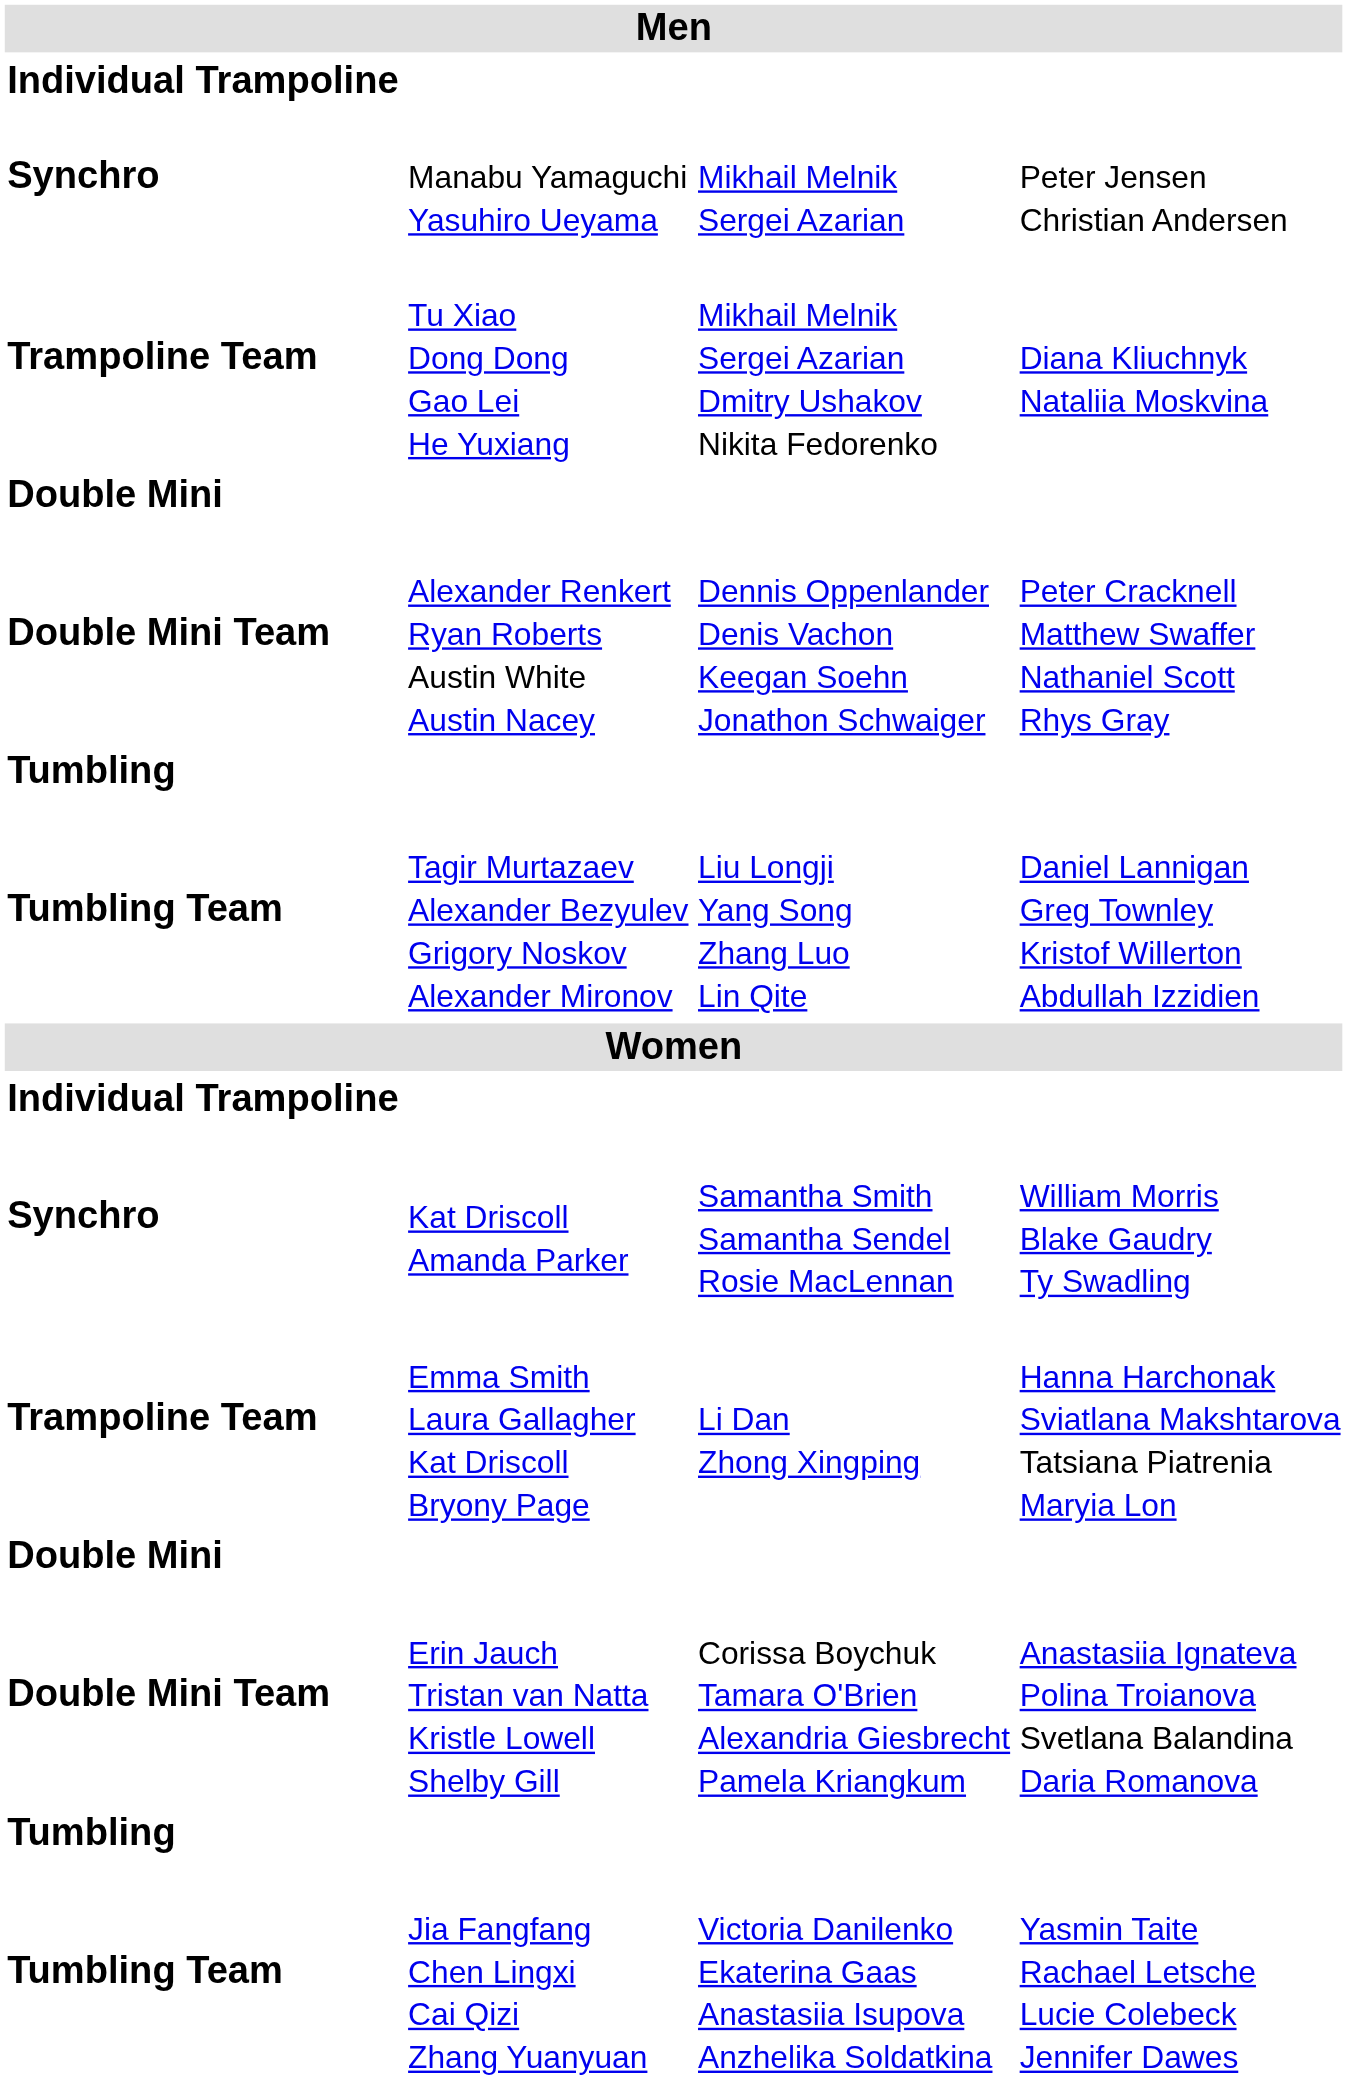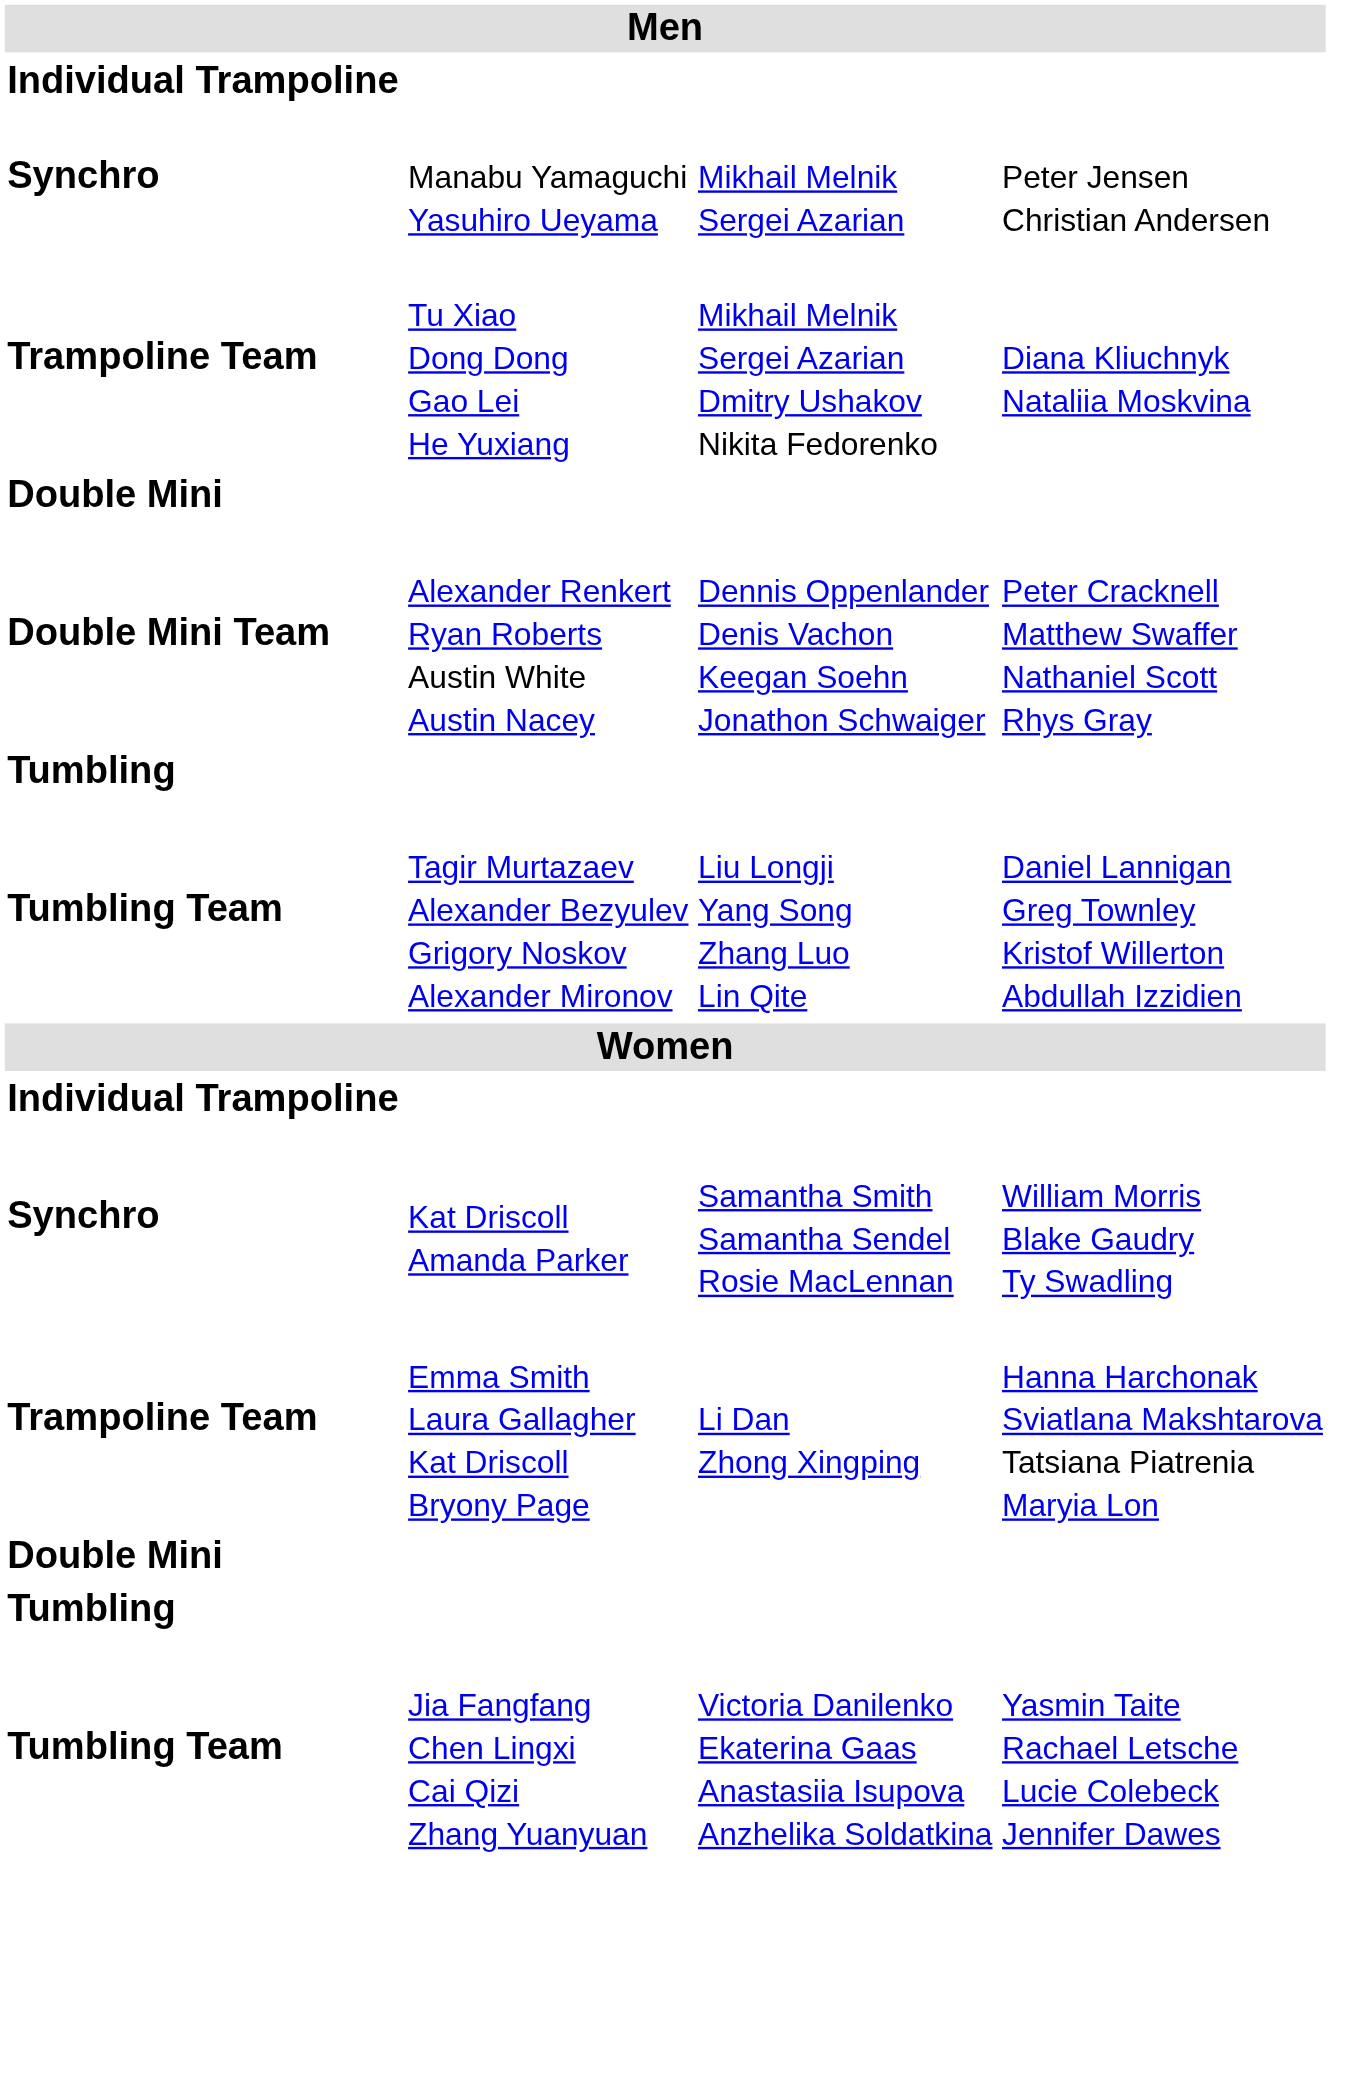 <table>
 <tr bgcolor="DFDFDF">
 <td colspan="4" align="center"><strong>Men</strong></td>
 </tr>
 <tr>
 <th scope=row style="text-align:left">Individual Trampoline</th>
 <td></td>
 <td></td>
 <td></td>
 </tr>
 <tr>
 <th scope=row style="text-align:left">Synchro</th>
 <td><br><small>Manabu Yamaguchi<br><a href='#'>Yasuhiro Ueyama</a></small></td>
 <td><br><small><a href='#'>Mikhail Melnik</a><br><a href='#'>Sergei Azarian</a></small></td>
 <td><br><small>Peter Jensen<br>Christian Andersen</small></td>
 </tr>
 <tr>
 <th scope=row style="text-align:left">Trampoline Team</th>
 <td><br><small><a href='#'>Tu Xiao</a><br><a href='#'>Dong Dong</a><br><a href='#'>Gao Lei</a><br><a href='#'>He Yuxiang</a></small></td>
 <td><br><small><a href='#'>Mikhail Melnik</a><br><a href='#'>Sergei Azarian</a><br><a href='#'>Dmitry Ushakov</a><br>Nikita Fedorenko</small></td>
 <td><br><small><a href='#'>Diana Kliuchnyk</a><br><a href='#'>Nataliia Moskvina</a></small></td>
 </tr>
 <tr>
 <th scope=row style="text-align:left">Double Mini</th>
 <td></td>
 <td></td>
 <td></td>
 </tr>
 <tr>
 <th scope=row style="text-align:left">Double Mini Team</th>
 <td><br><small><a href='#'>Alexander Renkert</a><br><a href='#'>Ryan Roberts</a><br>Austin White<br><a href='#'>Austin Nacey</a></small></td>
 <td><br><small><a href='#'>Dennis Oppenlander</a><br><a href='#'>Denis Vachon</a><br><a href='#'>Keegan Soehn</a><br><a href='#'>Jonathon Schwaiger</a></small></td>
 <td><br><small><a href='#'>Peter Cracknell</a><br><a href='#'>Matthew Swaffer</a><br><a href='#'>Nathaniel Scott</a><br><a href='#'>Rhys Gray</a></small></td>
 </tr>
 <tr>
 <th scope=row style="text-align:left">Tumbling</th>
 <td></td>
 <td></td>
 <td></td>
 </tr>
 <tr>
 <th scope=row style="text-align:left">Tumbling Team</th>
 <td><br><small><a href='#'>Tagir Murtazaev</a><br><a href='#'>Alexander Bezyulev</a><br><a href='#'>Grigory Noskov</a><br><a href='#'>Alexander Mironov</a></small></td>
 <td><br><small><a href='#'>Liu Longji</a><br><a href='#'>Yang Song</a><br><a href='#'>Zhang Luo</a><br><a href='#'>Lin Qite</a></small></td>
 <td><br><small><a href='#'>Daniel Lannigan</a><br><a href='#'>Greg Townley</a><br><a href='#'>Kristof Willerton</a><br><a href='#'>Abdullah Izzidien</a></small></td>
 </tr>
 <tr bgcolor="DFDFDF">
 <td colspan="4" align="center"><strong>Women</strong></td>
 </tr>
 <tr>
 <th scope=row style="text-align:left">Individual Trampoline</th>
 <td></td>
 <td></td>
 <td></td>
 </tr>
 <tr>
 <th scope=row style="text-align:left">Synchro</th>
 <td><br><small><a href='#'>Kat Driscoll</a><br><a href='#'>Amanda Parker</a></small></td>
 <td><br><small><a href='#'>Samantha Smith</a><br><a href='#'>Samantha Sendel</a><br><a href='#'>Rosie MacLennan</a></small></td>
 <td><br><small><a href='#'>William Morris</a><br><a href='#'>Blake Gaudry</a><br><a href='#'>Ty Swadling</a></small></td>
 </tr>
 <tr>
 <th scope=row style="text-align:left">Trampoline Team</th>
 <td><br><small><a href='#'>Emma Smith</a><br><a href='#'>Laura Gallagher</a><br><a href='#'>Kat Driscoll</a><br><a href='#'>Bryony Page</a></small></td>
 <td><br><small><a href='#'>Li Dan</a><br><a href='#'>Zhong Xingping</a></small></td>
 <td><br><small><a href='#'>Hanna Harchonak</a><br><a href='#'>Sviatlana Makshtarova</a><br>Tatsiana Piatrenia<br><a href='#'>Maryia Lon</a></small></td>
 </tr>
 <tr>
 <th scope=row style="text-align:left">Double Mini</th>
 <td></td>
 <td></td>
 <td></td>
 </tr>
 <tr>
-<th scope=row style="text-align:left">Double Mini Team</th>
-<td><br><small><a href='#'>Erin Jauch</a><br><a href='#'>Tristan van Natta</a><br><a href='#'>Kristle Lowell</a><br><a href='#'>Shelby Gill</a></small></td>
-<td><br><small>Corissa Boychuk<br><a href='#'>Tamara O'Brien</a><br><a href='#'>Alexandria Giesbrecht</a><br><a href='#'>Pamela Kriangkum</a></small></td>
-<td><br><small><a href='#'>Anastasiia Ignateva</a><br><a href='#'>Polina Troianova</a><br>Svetlana Balandina<br><a href='#'>Daria Romanova</a></small></td>
-</tr>
-<tr>
 <th scope=row style="text-align:left">Tumbling</th>
 <td></td>
 <td></td>
 <td></td>
 </tr>
 <tr>
 <th scope=row style="text-align:left">Tumbling Team</th>
 <td><br><small><a href='#'>Jia Fangfang</a><br><a href='#'>Chen Lingxi</a><br><a href='#'>Cai Qizi</a><br><a href='#'>Zhang Yuanyuan</a></small></td>
 <td><br><small><a href='#'>Victoria Danilenko</a><br><a href='#'>Ekaterina Gaas</a><br><a href='#'>Anastasiia Isupova</a><br><a href='#'>Anzhelika Soldatkina</a></small></td>
 <td><br><small><a href='#'>Yasmin Taite</a><br><a href='#'>Rachael Letsche</a><br><a href='#'>Lucie Colebeck</a><br><a href='#'>Jennifer Dawes</a></small></td>
 </tr>
 </table>
